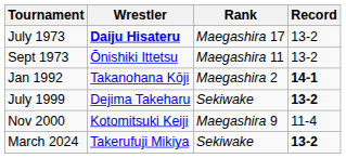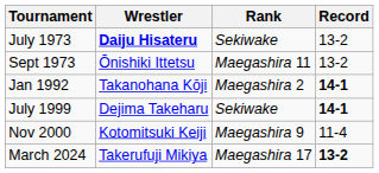 <table class="wikitable">
 <tr>
 <th>Tournament</th>
 <th>Wrestler</th>
 <th>Rank</th>
 <th>Record</th>
 </tr>
 <tr>
 <td>July 1973</td>
 <td><strong><a href='#'>Daiju Hisateru</a></strong></td>
-<td><em>Maegashira</em> 17</td>
+<td><em>Sekiwake</em></td>
 <td>13-2</td>
 </tr>
 <tr>
 <td>Sept 1973</td>
 <td><a href='#'>Ōnishiki Ittetsu</a></td>
 <td><em>Maegashira</em> 11</td>
 <td>13-2</td>
 </tr>
 <tr>
 <td>Jan 1992</td>
 <td><a href='#'>Takanohana Kōji</a></td>
 <td><em>Maegashira</em> 2</td>
 <td><strong>14-1</strong></td>
 </tr>
 <tr>
 <td>July 1999</td>
 <td><a href='#'>Dejima Takeharu</a></td>
 <td><em>Sekiwake</em></td>
-<td><strong>13-2</strong></td>
+<td><strong>14-1</strong></td>
 </tr>
 <tr>
 <td>Nov 2000</td>
 <td><a href='#'>Kotomitsuki Keiji</a></td>
 <td><em>Maegashira</em> 9</td>
 <td>11-4</td>
 </tr>
 <tr>
 <td>March 2024</td>
 <td><a href='#'>Takerufuji Mikiya</a></td>
-<td><em>Sekiwake</em></td>
+<td><em>Maegashira</em> 17</td>
 <td><strong>13-2</strong></td>
 </tr>
 </table>
